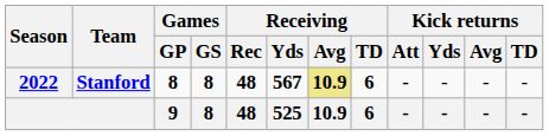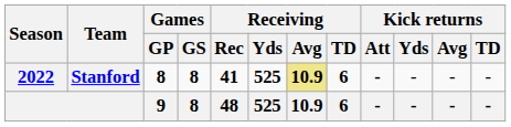 <table class="wikitable" style="text-align:center;">
 <tr>
 <th rowspan="2">Season</th>
 <th rowspan="2">Team</th>
 <th colspan="2">Games</th>
 <th colspan="4">Receiving</th>
 <th colspan="4">Kick returns</th>
 </tr>
 <tr>
 <th>GP</th>
 <th>GS</th>
 <th>Rec</th>
 <th>Yds</th>
 <th>Avg</th>
 <th>TD</th>
 <th>Att</th>
 <th>Yds</th>
 <th>Avg</th>
 <th>TD</th>
 </tr>
 <tr>
 <th><a href='#'>2022</a></th>
 <th><a href='#'>Stanford</a></th>
 <td><strong>8</strong></td>
 <td><strong>8</strong></td>
-<td><strong>48</strong></td>
-<td><strong>567</strong></td>
+<td><strong>41</strong></td>
+<td><strong>525</strong></td>
 <td style="background: khaki;"><strong>10.9</strong></td>
 <td><strong>6</strong></td>
 <td><strong>-</strong></td>
 <td>-</td>
 <td>-</td>
 <td>-</td>
 </tr>
 <tr>
 <th colspan="2"></th>
 <th>9</th>
 <th>8</th>
 <th>48</th>
 <th>525</th>
 <th>10.9</th>
 <th>6</th>
 <th>-</th>
 <th>-</th>
 <th>-</th>
 <th>-</th>
 </tr>
 </table>
